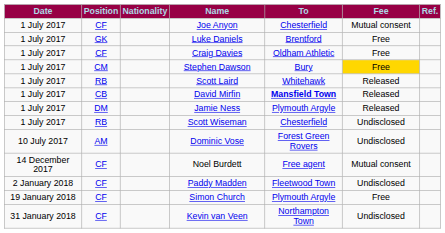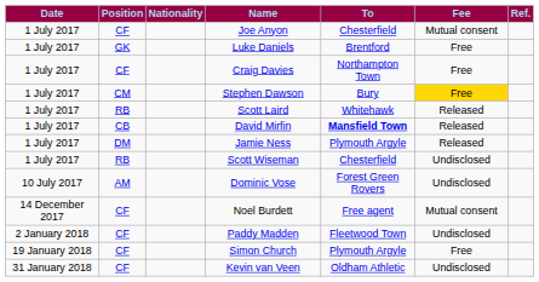 <table class="wikitable"  style="text-align:center; font-size:90%; ">
 <tr>
 <th style="background:#970045; color:#ADD8E6; width:120px;">Date</th>
 <th style="background:#970045; color:#ADD8E6; width:50px;">Position</th>
 <th style="background:#970045; color:#ADD8E6; width:50px;">Nationality</th>
 <th style="background:#970045; color:#ADD8E6; width:150px;">Name</th>
 <th style="background:#970045; color:#ADD8E6; width:120px;">To</th>
 <th style="background:#970045; color:#ADD8E6; width:120px;">Fee</th>
 <th style="background:#970045; color:#ADD8E6; width:25px;">Ref.</th>
 </tr>
 <tr>
 <td>1 July 2017</td>
 <td><a href='#'>CF</a></td>
 <td></td>
 <td><a href='#'>Joe Anyon</a></td>
 <td><a href='#'>Chesterfield</a></td>
 <td>Mutual consent</td>
 <td></td>
 </tr>
 <tr>
 <td>1 July 2017</td>
 <td><a href='#'>GK</a></td>
 <td></td>
 <td><a href='#'>Luke Daniels</a></td>
 <td><a href='#'>Brentford</a></td>
 <td>Free</td>
 <td></td>
 </tr>
 <tr>
 <td>1 July 2017</td>
 <td><a href='#'>CF</a></td>
 <td></td>
 <td><a href='#'>Craig Davies</a></td>
-<td><a href='#'>Oldham Athletic</a></td>
+<td><a href='#'>Northampton Town</a></td>
 <td>Free</td>
 <td></td>
 </tr>
 <tr>
 <td>1 July 2017</td>
 <td><a href='#'>CM</a></td>
 <td></td>
 <td><a href='#'>Stephen Dawson</a></td>
 <td><a href='#'>Bury</a></td>
 <td style="background: gold;">Free</td>
 <td></td>
 </tr>
 <tr>
 <td>1 July 2017</td>
 <td><a href='#'>RB</a></td>
 <td></td>
 <td><a href='#'>Scott Laird</a></td>
 <td><a href='#'>Whitehawk</a></td>
 <td>Released</td>
 <td></td>
 </tr>
 <tr>
 <td>1 July 2017</td>
 <td><a href='#'>CB</a></td>
 <td></td>
 <td><a href='#'>David Mirfin</a></td>
 <td><strong><a href='#'>Mansfield Town</a></strong></td>
 <td>Released</td>
 <td></td>
 </tr>
 <tr>
 <td>1 July 2017</td>
 <td><a href='#'>DM</a></td>
 <td></td>
 <td><a href='#'>Jamie Ness</a></td>
 <td><a href='#'>Plymouth Argyle</a></td>
 <td>Released</td>
 <td></td>
 </tr>
 <tr>
 <td>1 July 2017</td>
 <td><a href='#'>RB</a></td>
 <td></td>
 <td><a href='#'>Scott Wiseman</a></td>
 <td><a href='#'>Chesterfield</a></td>
 <td>Undisclosed</td>
 <td></td>
 </tr>
 <tr>
 <td>10 July 2017</td>
 <td><a href='#'>AM</a></td>
 <td></td>
 <td><a href='#'>Dominic Vose</a></td>
 <td><a href='#'>Forest Green Rovers</a></td>
 <td>Undisclosed</td>
 <td></td>
 </tr>
 <tr>
 <td>14 December 2017</td>
 <td><a href='#'>CF</a></td>
 <td></td>
 <td>Noel Burdett</td>
 <td><a href='#'>Free agent</a></td>
 <td>Mutual consent</td>
 <td></td>
 </tr>
 <tr>
 <td>2 January 2018</td>
 <td><a href='#'>CF</a></td>
 <td></td>
 <td><a href='#'>Paddy Madden</a></td>
 <td><a href='#'>Fleetwood Town</a></td>
 <td>Undisclosed</td>
 <td></td>
 </tr>
 <tr>
 <td>19 January 2018</td>
 <td><a href='#'>CF</a></td>
 <td></td>
 <td><a href='#'>Simon Church</a></td>
 <td><a href='#'>Plymouth Argyle</a></td>
 <td>Free</td>
 <td></td>
 </tr>
 <tr>
 <td>31 January 2018</td>
 <td><a href='#'>CF</a></td>
 <td></td>
 <td><a href='#'>Kevin van Veen</a></td>
-<td><a href='#'>Northampton Town</a></td>
+<td><a href='#'>Oldham Athletic</a></td>
 <td>Undisclosed</td>
 <td></td>
 </tr>
 </table>
